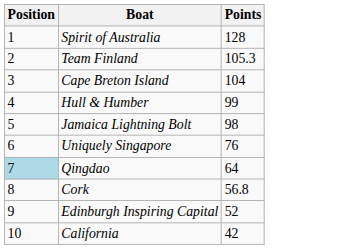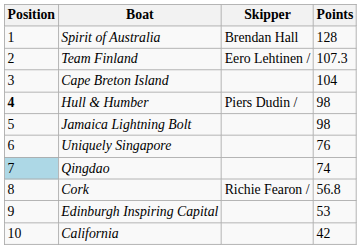 <table class="wikitable">
 <tr>
 <th>Position</th>
 <th>Boat</th>
+<th>Skipper</th>
 <th>Points</th>
 </tr>
 <tr>
 <td>1</td>
 <td><em>Spirit of Australia</em></td>
+<td>Brendan Hall</td>
 <td>128</td>
 </tr>
 <tr>
 <td>2</td>
 <td><em>Team Finland</em></td>
-<td>105.3</td>
+<td>Eero Lehtinen / </td>
+<td>107.3</td>
 </tr>
 <tr>
 <td>3</td>
 <td><em>Cape Breton Island</em></td>
+<td></td>
 <td>104</td>
 </tr>
 <tr>
-<td>4</td>
+<td><strong>4</strong></td>
 <td><em>Hull & Humber</em></td>
-<td>99</td>
+<td>Piers Dudin / </td>
+<td>98</td>
 </tr>
 <tr>
 <td>5</td>
 <td><em>Jamaica Lightning Bolt</em></td>
+<td></td>
 <td>98</td>
 </tr>
 <tr>
 <td>6</td>
 <td><em>Uniquely Singapore</em></td>
+<td></td>
 <td>76</td>
 </tr>
 <tr>
 <td style="background: lightblue;">7</td>
 <td><em>Qingdao</em></td>
-<td>64</td>
+<td></td>
+<td>74</td>
 </tr>
 <tr>
 <td>8</td>
 <td><em>Cork</em></td>
+<td>Richie Fearon / </td>
 <td>56.8</td>
 </tr>
 <tr>
 <td>9</td>
 <td><em>Edinburgh Inspiring Capital</em></td>
-<td>52</td>
+<td></td>
+<td>53</td>
 </tr>
 <tr>
 <td>10</td>
 <td><em>California</em></td>
+<td></td>
 <td>42</td>
 </tr>
 </table>
